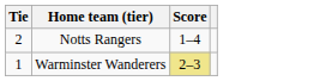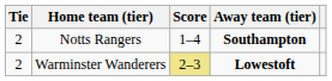 <table class="wikitable" style="text-align:center; font-size:85%">
 <tr>
 <th>Tie</th>
 <th>Home team (tier)</th>
 <th>Score</th>
+<th>Away team (tier)</th>
 <th></th>
 </tr>
 <tr>
 <td align="center">2</td>
 <td>Notts Rangers</td>
 <td align="center">1–4</td>
+<td><strong>Southampton</strong></td>
 <td></td>
 </tr>
 <tr>
-<td align="center">1</td>
+<td align="center">2</td>
 <td>Warminster Wanderers</td>
 <td align="center" style="background: khaki;">2–3</td>
+<td><strong>Lowestoft</strong></td>
 <td></td>
 </tr>
 </table>
